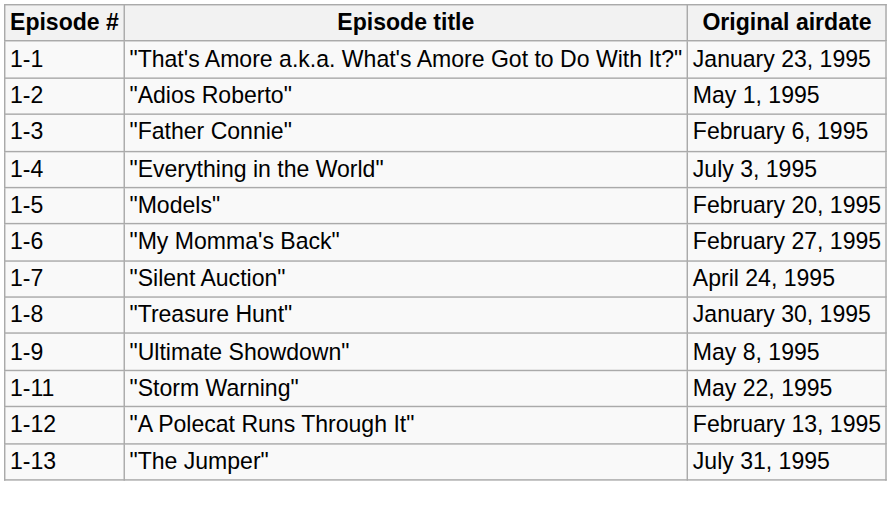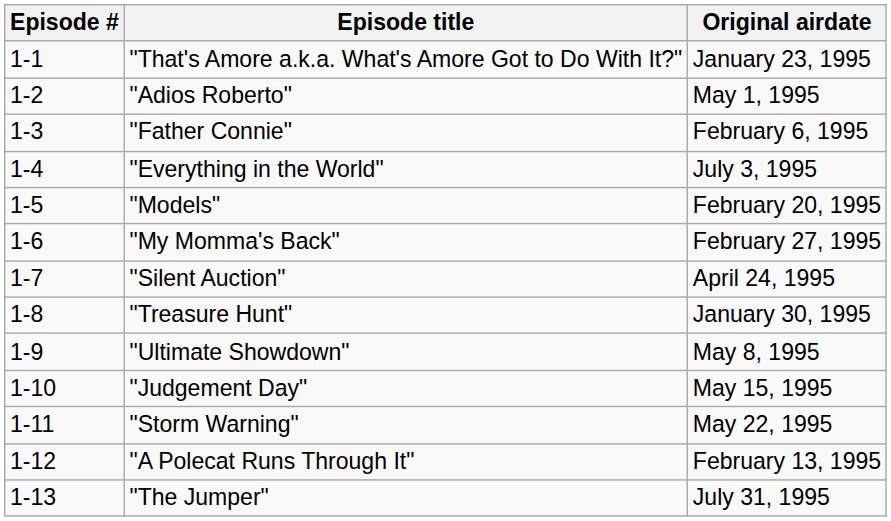 <table class="wikitable">
 <tr>
 <th>Episode #</th>
 <th>Episode title</th>
 <th>Original airdate</th>
 </tr>
 <tr>
 <td>1-1</td>
 <td>"That's Amore a.k.a. What's Amore Got to Do With It?"</td>
 <td>January 23, 1995</td>
 </tr>
 <tr>
 <td>1-2</td>
 <td>"Adios Roberto"</td>
 <td>May 1, 1995</td>
 </tr>
 <tr>
 <td>1-3</td>
 <td>"Father Connie"</td>
 <td>February 6, 1995</td>
 </tr>
 <tr>
 <td>1-4</td>
 <td>"Everything in the World"</td>
 <td>July 3, 1995</td>
 </tr>
 <tr>
 <td>1-5</td>
 <td>"Models"</td>
 <td>February 20, 1995</td>
 </tr>
 <tr>
 <td>1-6</td>
 <td>"My Momma's Back"</td>
 <td>February 27, 1995</td>
 </tr>
 <tr>
 <td>1-7</td>
 <td>"Silent Auction"</td>
 <td>April 24, 1995</td>
 </tr>
 <tr>
 <td>1-8</td>
 <td>"Treasure Hunt"</td>
 <td>January 30, 1995</td>
 </tr>
 <tr>
 <td>1-9</td>
 <td>"Ultimate Showdown"</td>
 <td>May 8, 1995</td>
 </tr>
 <tr>
+<td>1-10</td>
+<td>"Judgement Day"</td>
+<td>May 15, 1995</td>
+</tr>
+<tr>
 <td>1-11</td>
 <td>"Storm Warning"</td>
 <td>May 22, 1995</td>
 </tr>
 <tr>
 <td>1-12</td>
 <td>"A Polecat Runs Through It"</td>
 <td>February 13, 1995</td>
 </tr>
 <tr>
 <td>1-13</td>
 <td>"The Jumper"</td>
 <td>July 31, 1995</td>
 </tr>
 </table>
